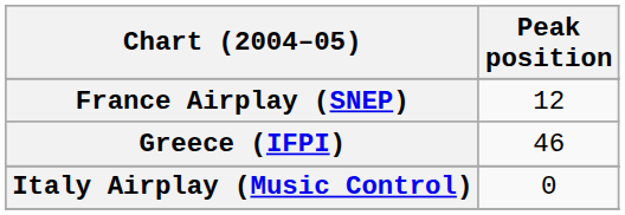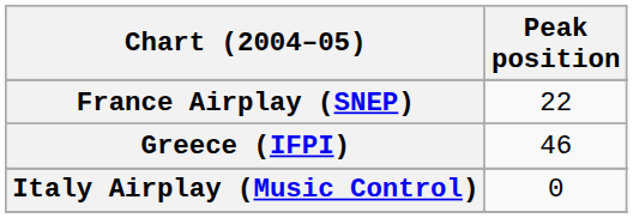 <table class="wikitable sortable plainrowheaders">
 <tr>
 <th>Chart (2004–05)</th>
 <th>Peak<br>position</th>
 </tr>
 <tr>
 </tr>
 <tr>
 </tr>
 <tr>
 <th scope="row">France Airplay (<a href='#'>SNEP</a>)</th>
-<td style="text-align:center;">12</td>
+<td style="text-align:center;">22</td>
 </tr>
 <tr>
 <th scope="row">Greece (<a href='#'>IFPI</a>)</th>
 <td style="text-align:center;">46</td>
 </tr>
 <tr>
 </tr>
 <tr>
 <th scope="row">Italy Airplay (<a href='#'>Music Control</a>)</th>
 <td style="text-align:center;">0</td>
 </tr>
 <tr>
 </tr>
 <tr>
 </tr>
 <tr>
 </tr>
 <tr>
 </tr>
 <tr>
 </tr>
 </table>
